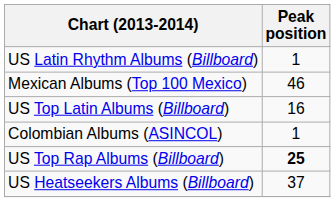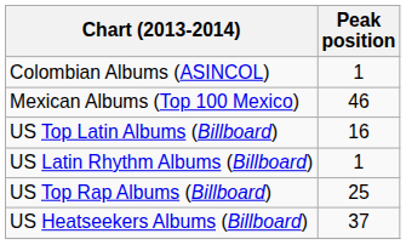 <table class="wikitable sortable plainrowheaders">
 <tr>
 <th>Chart (2013-2014)</th>
 <th>Peak<br>position</th>
 </tr>
 <tr>
-<td>US <a href='#'>Latin Rhythm Albums</a> (<em><a href='#'>Billboard</a></em>)</td>
+<td>Colombian Albums (<a href='#'>ASINCOL</a>)</td>
 <td style="text-align:center;">1</td>
 </tr>
 <tr>
 <td>Mexican Albums (<a href='#'>Top 100 Mexico</a>)</td>
 <td style="text-align:center;">46</td>
 </tr>
 <tr>
 <td>US <a href='#'>Top Latin Albums</a> (<em><a href='#'>Billboard</a></em>)</td>
 <td style="text-align:center;">16</td>
 </tr>
 <tr>
-<td>Colombian Albums (<a href='#'>ASINCOL</a>)</td>
+<td>US <a href='#'>Latin Rhythm Albums</a> (<em><a href='#'>Billboard</a></em>)</td>
 <td style="text-align:center;">1</td>
 </tr>
 <tr>
 <td>US <a href='#'>Top Rap Albums</a> (<em><a href='#'>Billboard</a></em>)</td>
-<td style="text-align:center;"><strong>25</strong></td>
+<td style="text-align:center;">25</td>
 </tr>
 <tr>
 <td>US <a href='#'>Heatseekers Albums</a> (<em><a href='#'>Billboard</a></em>)</td>
 <td style="text-align:center;">37</td>
 </tr>
 <tr>
 </tr>
 </table>
